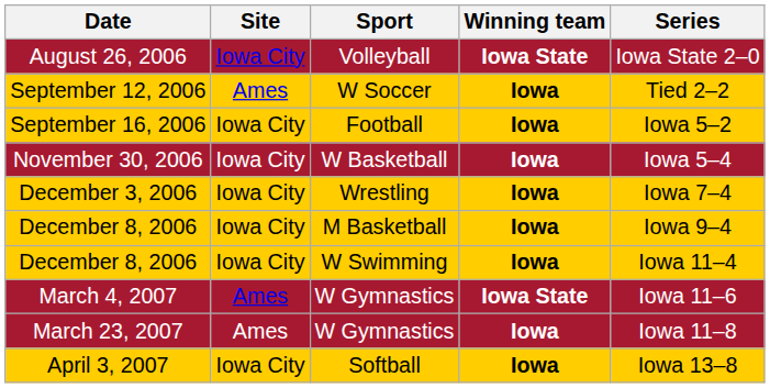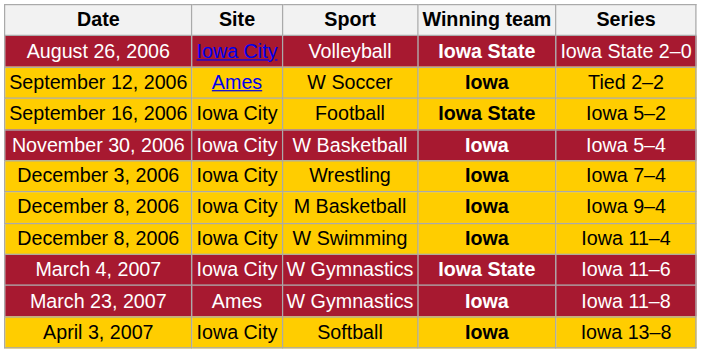 <table class="wikitable">
 <tr>
 <th>Date</th>
 <th>Site</th>
 <th>Sport</th>
 <th>Winning team</th>
 <th>Series</th>
 </tr>
 <tr align=center style="background: #A71930;color:white;">
 <td>August 26, 2006</td>
 <td><a href='#'><span>Iowa City</span></a></td>
 <td>Volleyball</td>
 <td><strong>Iowa State</strong></td>
 <td>Iowa State 2–0</td>
 </tr>
 <tr align=center style="background: #FFCD00;color:black;">
 <td>September 12, 2006</td>
 <td><a href='#'><span>Ames</span></a></td>
 <td>W Soccer</td>
 <td><strong>Iowa</strong></td>
 <td>Tied 2–2</td>
 </tr>
 <tr align=center style="background: #FFCD00;color:black;">
 <td>September 16, 2006</td>
 <td>Iowa City</td>
 <td>Football</td>
-<td><strong>Iowa</strong></td>
+<td><strong>Iowa State</strong></td>
 <td>Iowa 5–2</td>
 </tr>
 <tr align=center style="background: #A71930;color:white;">
 <td>November 30, 2006</td>
 <td>Iowa City</td>
 <td>W Basketball</td>
 <td><strong>Iowa</strong></td>
 <td>Iowa 5–4</td>
 </tr>
 <tr align=center style="background: #FFCD00;color:black;">
 <td>December 3, 2006</td>
 <td>Iowa City</td>
 <td>Wrestling</td>
 <td><strong>Iowa</strong></td>
 <td>Iowa 7–4</td>
 </tr>
 <tr align=center style="background: #FFCD00;color:black;">
 <td>December 8, 2006</td>
 <td>Iowa City</td>
 <td>M Basketball</td>
 <td><strong>Iowa</strong></td>
 <td>Iowa 9–4</td>
 </tr>
 <tr align=center style="background: #FFCD00;color:black;">
 <td>December 8, 2006</td>
 <td>Iowa City</td>
 <td>W Swimming</td>
 <td><strong>Iowa</strong></td>
 <td>Iowa 11–4</td>
 </tr>
 <tr align=center style="background: #A71930;color:white;">
 <td>March 4, 2007</td>
-<td><a href='#'><span>Ames</span></a></td>
+<td>Iowa City</td>
 <td>W Gymnastics</td>
 <td><strong>Iowa State</strong></td>
 <td>Iowa 11–6</td>
 </tr>
 <tr align=center style="background: #A71930;color:white;">
 <td>March 23, 2007</td>
 <td>Ames</td>
 <td>W Gymnastics</td>
 <td><strong>Iowa</strong></td>
 <td>Iowa 11–8</td>
 </tr>
 <tr align=center style="background: #FFCD00;color:black;">
 <td>April 3, 2007</td>
 <td>Iowa City</td>
 <td>Softball</td>
 <td><strong>Iowa</strong></td>
 <td>Iowa 13–8</td>
 </tr>
 </table>
